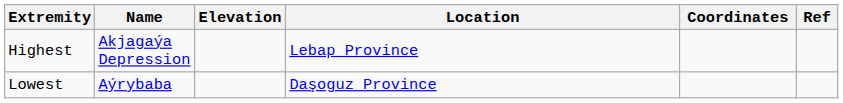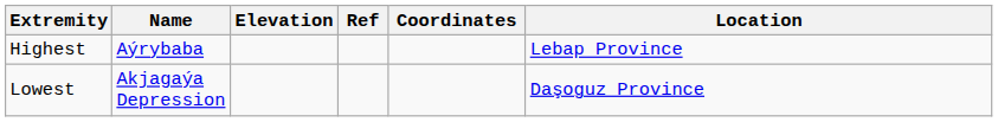 <table class = "wikitable  sortable" width="80%">
 <tr>
 <th width="8%" class="unsortable">Extremity</th>
 <th width="8%">Name</th>
 <th width="11%">Elevation</th>
+<th width="5%" class="unsortable">Ref</th>
+<th width="14%" class="unsortable">Coordinates</th>
 <th width="18" class="unsortable">Location</th>
-<th width="14%" class="unsortable">Coordinates</th>
-<th width="5%" class="unsortable">Ref</th>
 </tr>
 <tr class="vcard">
 <td>Highest</td>
-<td class="fn org"><a href='#'>Akjagaýa Depression</a></td>
+<td class="fn org"><a href='#'>Aýrybaba</a></td>
+<td></td>
+<td align="center"></td>
 <td></td>
 <td><a href='#'>Lebap Province</a></td>
-<td></td>
-<td align="center"></td>
 </tr>
 <tr class="vcard">
 <td>Lowest</td>
-<td class="fn org"><a href='#'>Aýrybaba</a></td>
+<td class="fn org"><a href='#'>Akjagaýa Depression</a></td>
+<td></td>
+<td align="center"></td>
 <td></td>
 <td><a href='#'>Daşoguz Province</a></td>
-<td></td>
-<td align="center"></td>
 </tr>
 </table>
